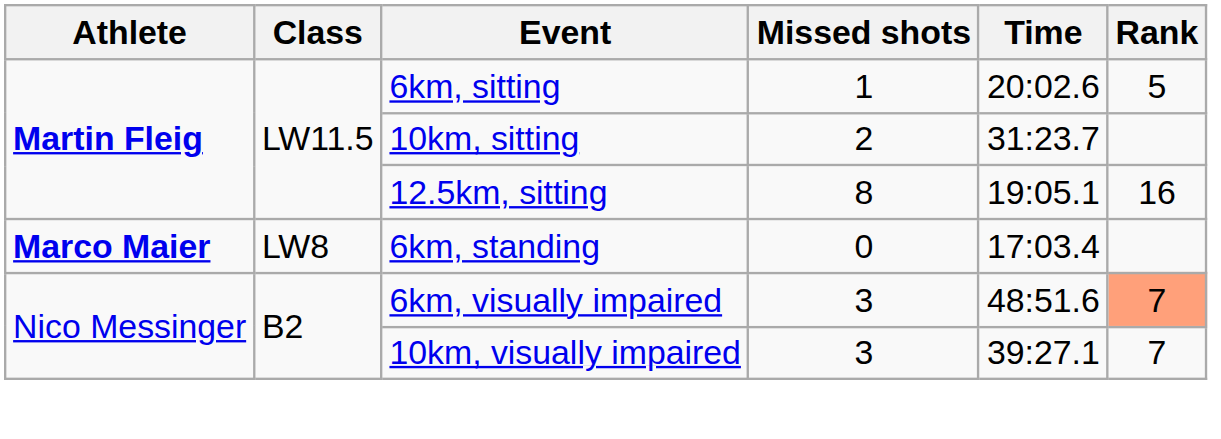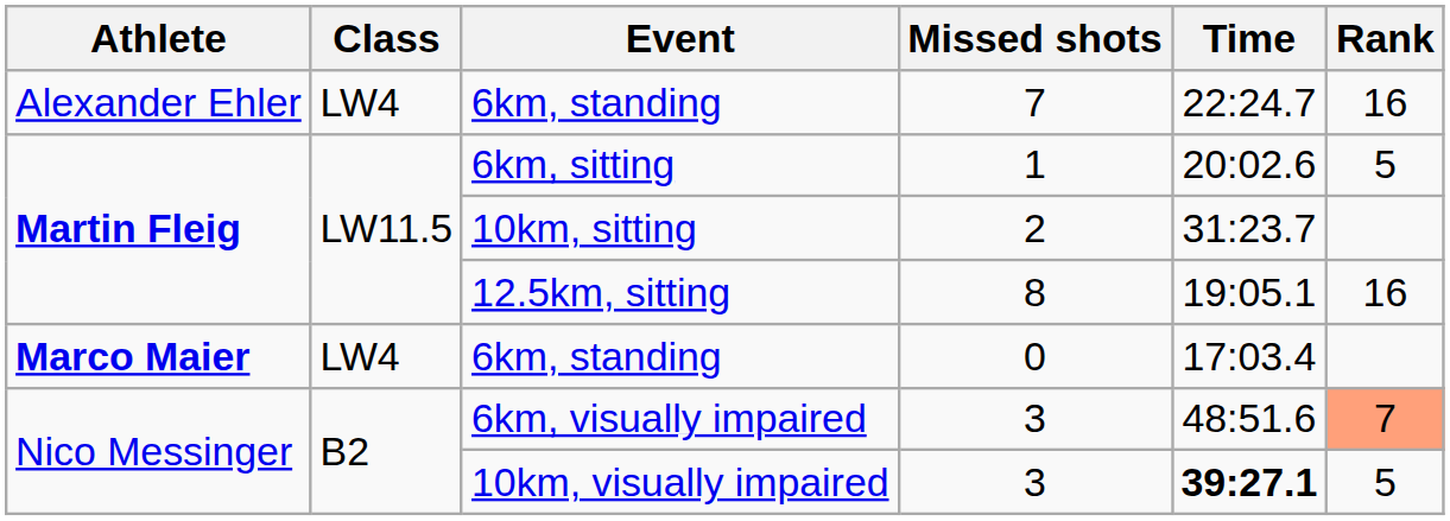 <table class=wikitable style="font-size:90%">
 <tr>
 <th>Athlete</th>
 <th>Class</th>
 <th>Event</th>
 <th>Missed shots</th>
 <th>Time</th>
 <th>Rank</th>
+</tr>
+<tr>
+<td><a href='#'>Alexander Ehler</a></td>
+<td>LW4</td>
+<td><a href='#'>6km, standing</a></td>
+<td align="center">7</td>
+<td align="center">22:24.7</td>
+<td align="center">16</td>
 </tr>
 <tr>
 <td rowspan=3><strong><a href='#'>Martin Fleig</a></strong></td>
 <td rowspan=3>LW11.5</td>
 <td><a href='#'>6km, sitting</a></td>
 <td align="center">1</td>
 <td align="center">20:02.6</td>
 <td align="center">5</td>
 </tr>
 <tr>
 <td><a href='#'>10km, sitting</a></td>
 <td align="center">2</td>
 <td align="center">31:23.7</td>
 <td align="center"></td>
 </tr>
 <tr>
 <td><a href='#'>12.5km, sitting</a></td>
 <td align="center">8</td>
 <td align="center">19:05.1</td>
 <td align="center">16</td>
 </tr>
 <tr>
 <td><strong><a href='#'>Marco Maier</a></strong></td>
-<td>LW8</td>
+<td>LW4</td>
 <td><a href='#'>6km, standing</a></td>
 <td align="center">0</td>
 <td align="center">17:03.4</td>
 <td align="center"></td>
 </tr>
 <tr>
 <td rowspan=2><a href='#'>Nico Messinger</a><br></td>
 <td rowspan=2>B2</td>
 <td><a href='#'>6km, visually impaired</a></td>
 <td align="center">3</td>
 <td align="center">48:51.6</td>
 <td align="center" style="background: lightsalmon;">7</td>
 </tr>
 <tr>
 <td><a href='#'>10km, visually impaired</a></td>
 <td align="center">3</td>
-<td align="center">39:27.1</td>
-<td align="center">7</td>
+<td align="center"><strong>39:27.1</strong></td>
+<td align="center">5</td>
 </tr>
 </table>
